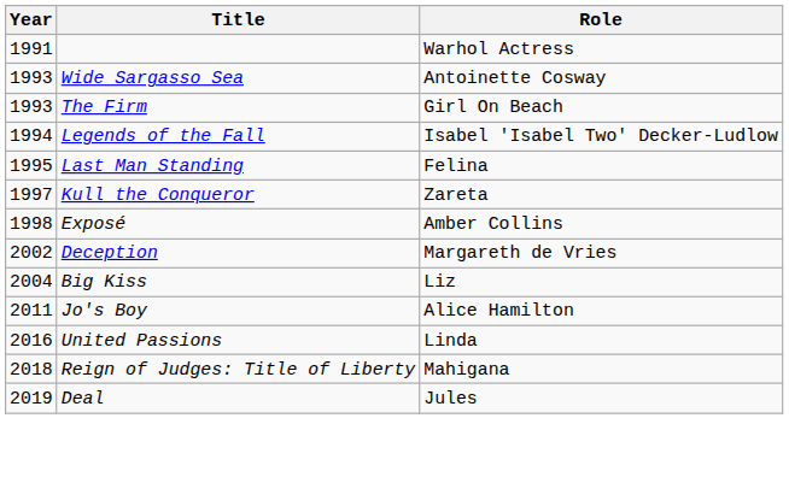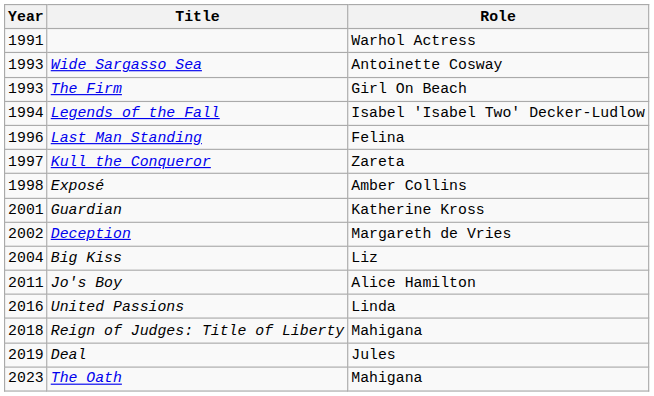 <table class="wikitable sortable">
 <tr>
 <th>Year</th>
 <th>Title</th>
 <th>Role</th>
 </tr>
 <tr>
 <td>1991</td>
 <td><em></em></td>
 <td>Warhol Actress</td>
 </tr>
 <tr>
 <td>1993</td>
 <td><em><a href='#'>Wide Sargasso Sea</a></em></td>
 <td>Antoinette Cosway</td>
 </tr>
 <tr>
 <td>1993</td>
 <td><em><a href='#'>The Firm</a></em></td>
 <td>Girl On Beach</td>
 </tr>
 <tr>
 <td>1994</td>
 <td><em><a href='#'>Legends of the Fall</a></em></td>
 <td>Isabel 'Isabel Two' Decker-Ludlow</td>
 </tr>
 <tr>
-<td>1995</td>
+<td>1996</td>
 <td><em><a href='#'>Last Man Standing</a></em></td>
 <td>Felina</td>
 </tr>
 <tr>
 <td>1997</td>
 <td><em><a href='#'>Kull the Conqueror</a></em></td>
 <td>Zareta</td>
 </tr>
 <tr>
 <td>1998</td>
 <td><em>Exposé</em></td>
 <td>Amber Collins</td>
+</tr>
+<tr>
+<td>2001</td>
+<td><em>Guardian</em></td>
+<td>Katherine Kross</td>
 </tr>
 <tr>
 <td>2002</td>
 <td><em><a href='#'>Deception</a></em></td>
 <td>Margareth de Vries</td>
 </tr>
 <tr>
 <td>2004</td>
 <td><em>Big Kiss</em></td>
 <td>Liz</td>
 </tr>
 <tr>
 <td>2011</td>
 <td><em>Jo's Boy</em></td>
 <td>Alice Hamilton</td>
 </tr>
 <tr>
 <td>2016</td>
 <td><em>United Passions</em></td>
 <td>Linda</td>
 </tr>
 <tr>
 <td>2018</td>
 <td><em>Reign of Judges: Title of Liberty</em></td>
 <td>Mahigana</td>
 </tr>
 <tr>
 <td>2019</td>
 <td><em>Deal</em></td>
 <td>Jules</td>
 </tr>
+<tr>
+<td>2023</td>
+<td><em><a href='#'>The Oath</a></em></td>
+<td>Mahigana</td>
+</tr>
 </table>
